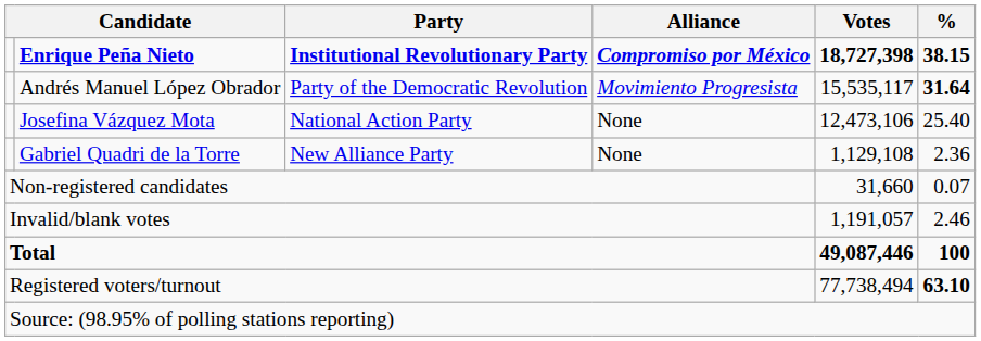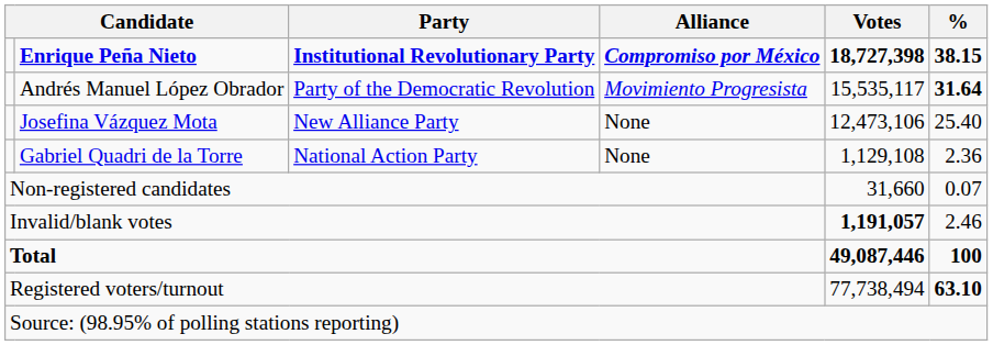 <table class=wikitable style=text-align:right>
 <tr>
 <th colspan=2>Candidate</th>
 <th>Party</th>
 <th>Alliance</th>
 <th>Votes</th>
 <th>%</th>
 </tr>
 <tr>
 <td style=background-color:></td>
 <td align=left><strong><a href='#'>Enrique Peña Nieto</a></strong></td>
 <td align=left><strong><a href='#'>Institutional Revolutionary Party</a></strong></td>
 <td align=left><strong><em><a href='#'>Compromiso por México</a></em></strong></td>
 <td><strong>18,727,398</strong></td>
 <td><strong>38.15</strong></td>
 </tr>
 <tr>
 <td style=background-color:></td>
 <td align=left>Andrés Manuel López Obrador</td>
 <td align=left><a href='#'>Party of the Democratic Revolution</a></td>
 <td align=left><em><a href='#'>Movimiento Progresista</a></em></td>
 <td>15,535,117</td>
 <td><strong>31.64</strong></td>
 </tr>
 <tr>
 <td style=background-color:></td>
 <td align=left><a href='#'>Josefina Vázquez Mota</a></td>
-<td align=left><a href='#'>National Action Party</a></td>
+<td align=left><a href='#'>New Alliance Party</a></td>
 <td align=left>None</td>
 <td>12,473,106</td>
 <td>25.40</td>
 </tr>
 <tr>
 <td style=background-color:></td>
 <td align=left><a href='#'>Gabriel Quadri de la Torre</a></td>
-<td align=left><a href='#'>New Alliance Party</a></td>
+<td align=left><a href='#'>National Action Party</a></td>
 <td align=left>None</td>
 <td>1,129,108</td>
 <td>2.36</td>
 </tr>
 <tr>
 <td colspan=4 align=left>Non-registered candidates</td>
 <td>31,660</td>
 <td>0.07</td>
 </tr>
 <tr>
 <td colspan=4 align=left>Invalid/blank votes</td>
-<td>1,191,057</td>
+<td><strong>1,191,057</strong></td>
 <td>2.46</td>
 </tr>
 <tr>
 <td colspan=4 align=left><strong>Total</strong></td>
 <td><strong>49,087,446</strong></td>
 <td><strong>100</strong></td>
 </tr>
 <tr>
 <td colspan=4 align=left>Registered voters/turnout</td>
 <td>77,738,494</td>
 <td><strong>63.10</strong></td>
 </tr>
 <tr>
 <td colspan=6 align=left>Source:  (98.95% of polling stations reporting)</td>
 </tr>
 </table>
